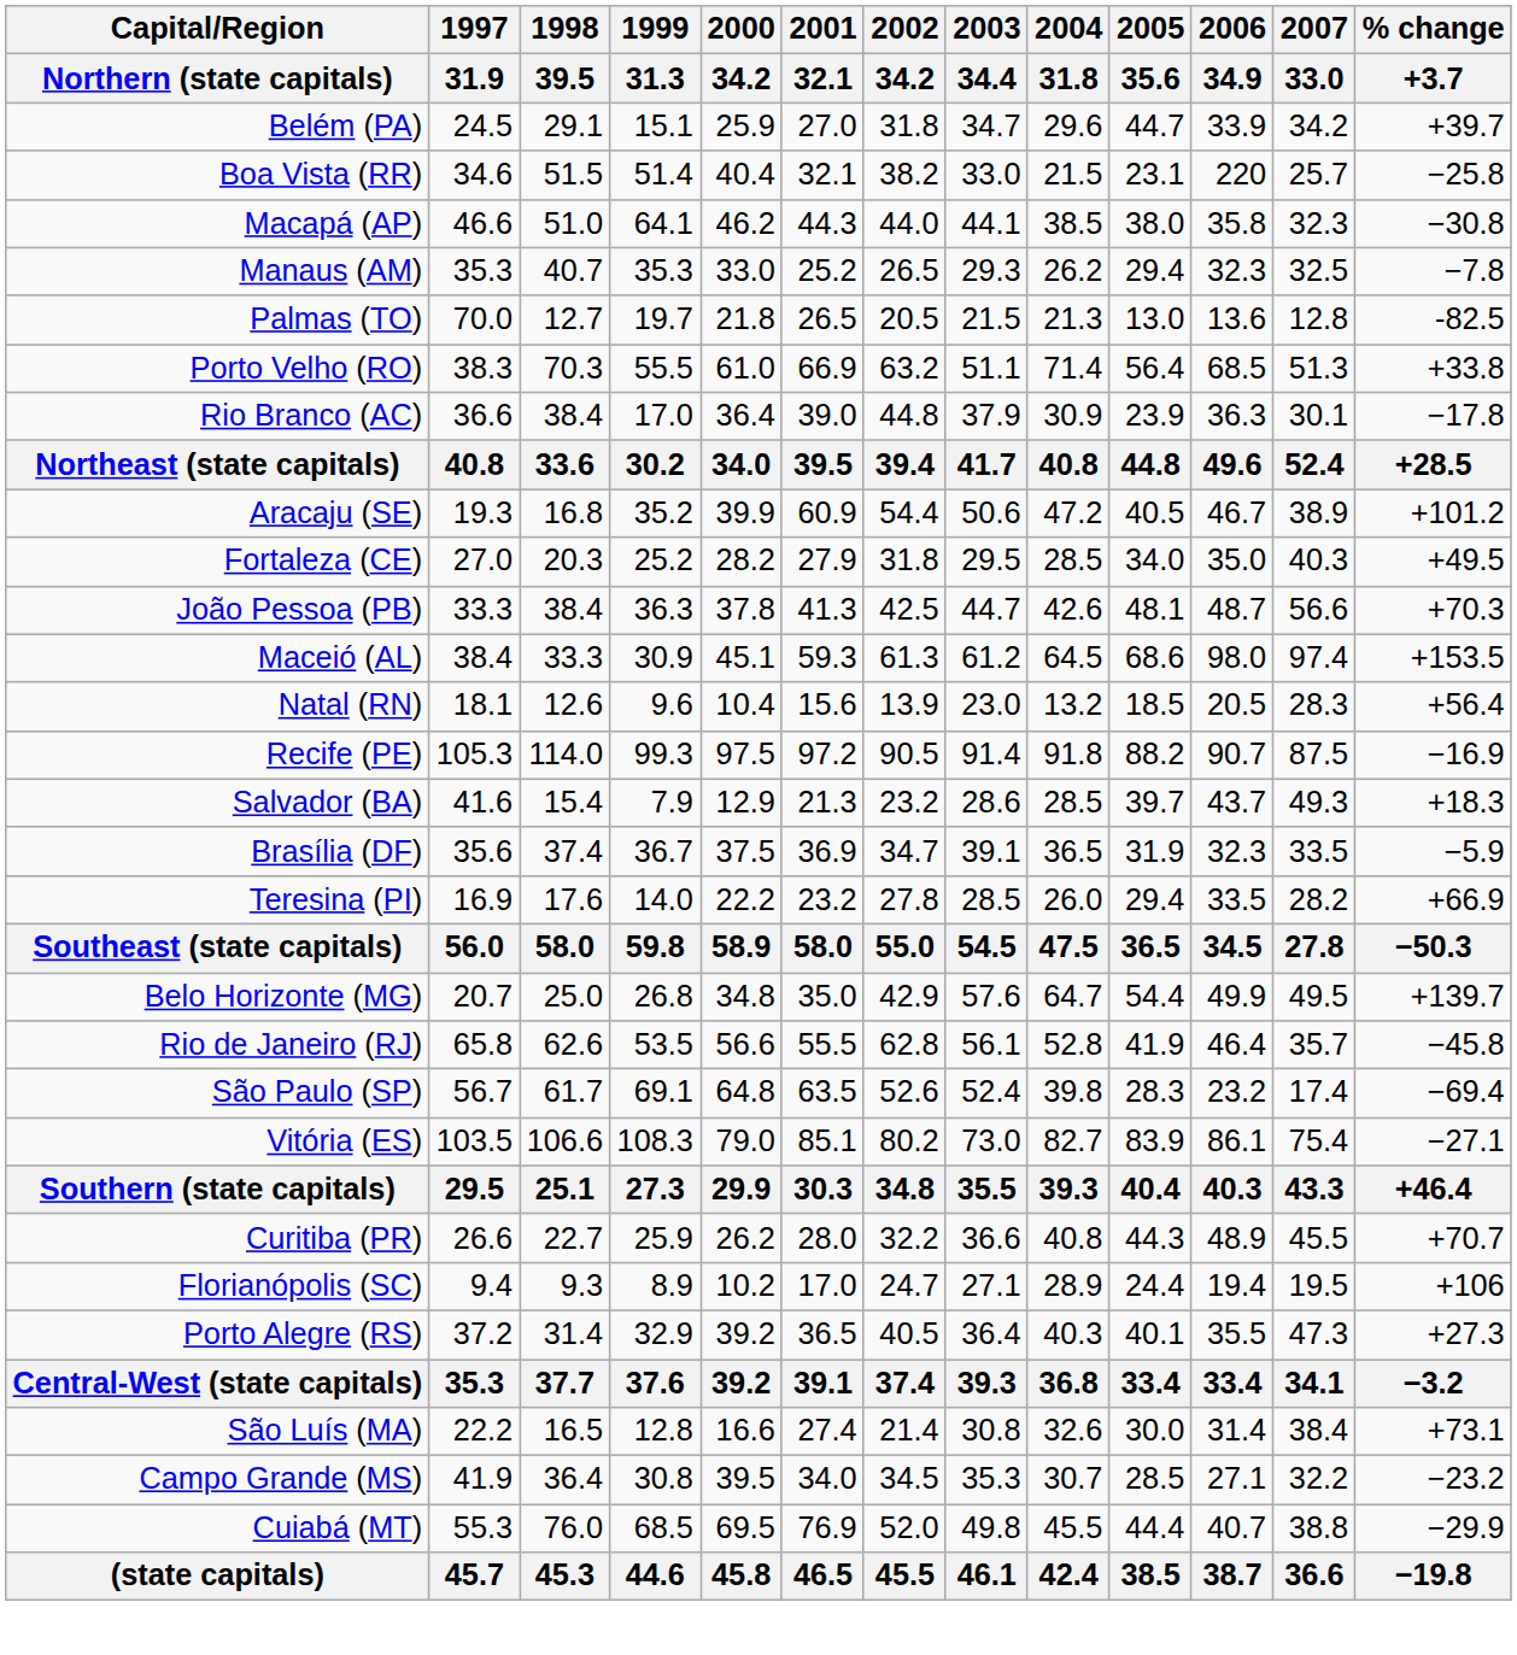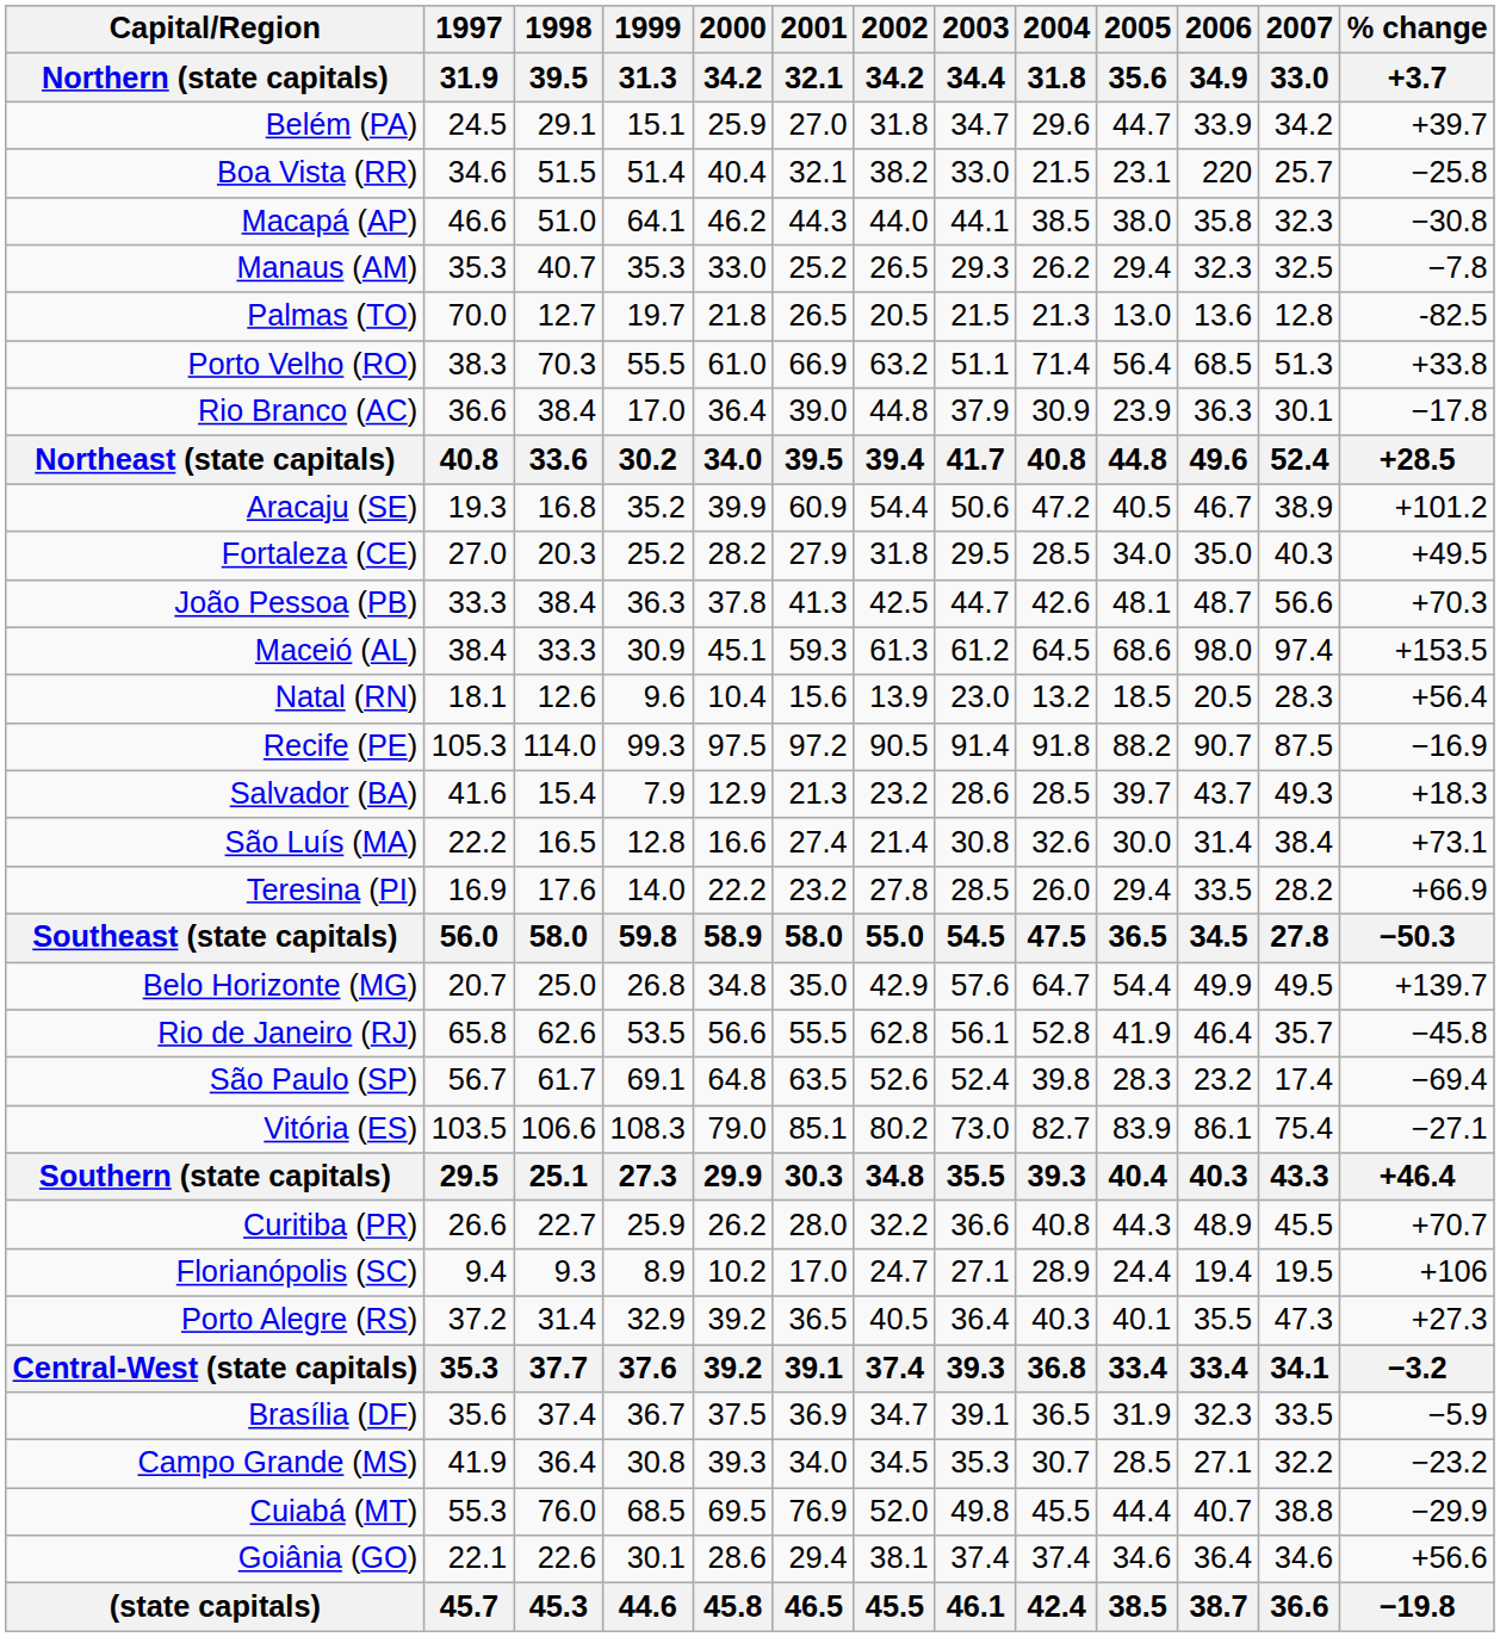 <table class="wikitable collapsible" style="text-align:right; margin-right:60px">
 <tr>
 <th>Capital/Region</th>
 <th>1997</th>
 <th>1998</th>
 <th>1999</th>
 <th>2000</th>
 <th>2001</th>
 <th>2002</th>
 <th>2003</th>
 <th>2004</th>
 <th>2005</th>
 <th>2006</th>
 <th>2007</th>
 <th>% change</th>
 </tr>
 <tr>
 <th><a href='#'>Northern</a> (state capitals)</th>
 <th>31.9</th>
 <th>39.5</th>
 <th>31.3</th>
 <th>34.2</th>
 <th>32.1</th>
 <th>34.2</th>
 <th>34.4</th>
 <th>31.8</th>
 <th>35.6</th>
 <th>34.9</th>
 <th>33.0</th>
 <th> +3.7</th>
 </tr>
 <tr>
 <td><a href='#'>Belém</a> (<a href='#'>PA</a>)</td>
 <td>24.5</td>
 <td>29.1</td>
 <td>15.1</td>
 <td>25.9</td>
 <td>27.0</td>
 <td>31.8</td>
 <td>34.7</td>
 <td>29.6</td>
 <td>44.7</td>
 <td>33.9</td>
 <td>34.2</td>
 <td> +39.7</td>
 </tr>
 <tr>
 <td><a href='#'>Boa Vista</a> (<a href='#'>RR</a>)</td>
 <td>34.6</td>
 <td>51.5</td>
 <td>51.4</td>
 <td>40.4</td>
 <td>32.1</td>
 <td>38.2</td>
 <td>33.0</td>
 <td>21.5</td>
 <td>23.1</td>
 <td>220</td>
 <td>25.7</td>
 <td> −25.8</td>
 </tr>
 <tr>
 <td><a href='#'>Macapá</a> (<a href='#'>AP</a>)</td>
 <td>46.6</td>
 <td>51.0</td>
 <td>64.1</td>
 <td>46.2</td>
 <td>44.3</td>
 <td>44.0</td>
 <td>44.1</td>
 <td>38.5</td>
 <td>38.0</td>
 <td>35.8</td>
 <td>32.3</td>
 <td> −30.8</td>
 </tr>
 <tr>
 <td><a href='#'>Manaus</a> (<a href='#'>AM</a>)</td>
 <td>35.3</td>
 <td>40.7</td>
 <td>35.3</td>
 <td>33.0</td>
 <td>25.2</td>
 <td>26.5</td>
 <td>29.3</td>
 <td>26.2</td>
 <td>29.4</td>
 <td>32.3</td>
 <td>32.5</td>
 <td> −7.8</td>
 </tr>
 <tr>
 <td><a href='#'>Palmas</a> (<a href='#'>TO</a>)</td>
 <td>70.0</td>
 <td>12.7</td>
 <td>19.7</td>
 <td>21.8</td>
 <td>26.5</td>
 <td>20.5</td>
 <td>21.5</td>
 <td>21.3</td>
 <td>13.0</td>
 <td>13.6</td>
 <td>12.8</td>
 <td> -82.5</td>
 </tr>
 <tr>
 <td><a href='#'>Porto Velho</a> (<a href='#'>RO</a>)</td>
 <td>38.3</td>
 <td>70.3</td>
 <td>55.5</td>
 <td>61.0</td>
 <td>66.9</td>
 <td>63.2</td>
 <td>51.1</td>
 <td>71.4</td>
 <td>56.4</td>
 <td>68.5</td>
 <td>51.3</td>
 <td> +33.8</td>
 </tr>
 <tr>
 <td><a href='#'>Rio Branco</a> (<a href='#'>AC</a>)</td>
 <td>36.6</td>
 <td>38.4</td>
 <td>17.0</td>
 <td>36.4</td>
 <td>39.0</td>
 <td>44.8</td>
 <td>37.9</td>
 <td>30.9</td>
 <td>23.9</td>
 <td>36.3</td>
 <td>30.1</td>
 <td> −17.8</td>
 </tr>
 <tr>
 <th><a href='#'>Northeast</a> (state capitals)</th>
 <th>40.8</th>
 <th>33.6</th>
 <th>30.2</th>
 <th>34.0</th>
 <th>39.5</th>
 <th>39.4</th>
 <th>41.7</th>
 <th>40.8</th>
 <th>44.8</th>
 <th>49.6</th>
 <th>52.4</th>
 <th> +28.5</th>
 </tr>
 <tr>
 <td><a href='#'>Aracaju</a> (<a href='#'>SE</a>)</td>
 <td>19.3</td>
 <td>16.8</td>
 <td>35.2</td>
 <td>39.9</td>
 <td>60.9</td>
 <td>54.4</td>
 <td>50.6</td>
 <td>47.2</td>
 <td>40.5</td>
 <td>46.7</td>
 <td>38.9</td>
 <td> +101.2</td>
 </tr>
 <tr>
 <td><a href='#'>Fortaleza</a> (<a href='#'>CE</a>)</td>
 <td>27.0</td>
 <td>20.3</td>
 <td>25.2</td>
 <td>28.2</td>
 <td>27.9</td>
 <td>31.8</td>
 <td>29.5</td>
 <td>28.5</td>
 <td>34.0</td>
 <td>35.0</td>
 <td>40.3</td>
 <td> +49.5</td>
 </tr>
 <tr>
 <td><a href='#'>João Pessoa</a> (<a href='#'>PB</a>)</td>
 <td>33.3</td>
 <td>38.4</td>
 <td>36.3</td>
 <td>37.8</td>
 <td>41.3</td>
 <td>42.5</td>
 <td>44.7</td>
 <td>42.6</td>
 <td>48.1</td>
 <td>48.7</td>
 <td>56.6</td>
 <td> +70.3</td>
 </tr>
 <tr>
 <td><a href='#'>Maceió</a> (<a href='#'>AL</a>)</td>
 <td>38.4</td>
 <td>33.3</td>
 <td>30.9</td>
 <td>45.1</td>
 <td>59.3</td>
 <td>61.3</td>
 <td>61.2</td>
 <td>64.5</td>
 <td>68.6</td>
 <td>98.0</td>
 <td>97.4</td>
 <td> +153.5</td>
 </tr>
 <tr>
 <td><a href='#'>Natal</a> (<a href='#'>RN</a>)</td>
 <td>18.1</td>
 <td>12.6</td>
 <td>9.6</td>
 <td>10.4</td>
 <td>15.6</td>
 <td>13.9</td>
 <td>23.0</td>
 <td>13.2</td>
 <td>18.5</td>
 <td>20.5</td>
 <td>28.3</td>
 <td> +56.4</td>
 </tr>
 <tr>
 <td><a href='#'>Recife</a> (<a href='#'>PE</a>)</td>
 <td>105.3</td>
 <td>114.0</td>
 <td>99.3</td>
 <td>97.5</td>
 <td>97.2</td>
 <td>90.5</td>
 <td>91.4</td>
 <td>91.8</td>
 <td>88.2</td>
 <td>90.7</td>
 <td>87.5</td>
 <td> −16.9</td>
 </tr>
 <tr>
 <td><a href='#'>Salvador</a> (<a href='#'>BA</a>)</td>
 <td>41.6</td>
 <td>15.4</td>
 <td>7.9</td>
 <td>12.9</td>
 <td>21.3</td>
 <td>23.2</td>
 <td>28.6</td>
 <td>28.5</td>
 <td>39.7</td>
 <td>43.7</td>
 <td>49.3</td>
 <td> +18.3</td>
 </tr>
 <tr>
-<td><a href='#'>Brasília</a> (<a href='#'>DF</a>)</td>
-<td>35.6</td>
-<td>37.4</td>
-<td>36.7</td>
-<td>37.5</td>
-<td>36.9</td>
-<td>34.7</td>
-<td>39.1</td>
-<td>36.5</td>
-<td>31.9</td>
-<td>32.3</td>
-<td>33.5</td>
-<td> −5.9</td>
+<td><a href='#'>São Luís</a> (<a href='#'>MA</a>)</td>
+<td>22.2</td>
+<td>16.5</td>
+<td>12.8</td>
+<td>16.6</td>
+<td>27.4</td>
+<td>21.4</td>
+<td>30.8</td>
+<td>32.6</td>
+<td>30.0</td>
+<td>31.4</td>
+<td>38.4</td>
+<td> +73.1</td>
 </tr>
 <tr>
 <td><a href='#'>Teresina</a> (<a href='#'>PI</a>)</td>
 <td>16.9</td>
 <td>17.6</td>
 <td>14.0</td>
 <td>22.2</td>
 <td>23.2</td>
 <td>27.8</td>
 <td>28.5</td>
 <td>26.0</td>
 <td>29.4</td>
 <td>33.5</td>
 <td>28.2</td>
 <td> +66.9</td>
 </tr>
 <tr>
 <th><a href='#'>Southeast</a> (state capitals)</th>
 <th>56.0</th>
 <th>58.0</th>
 <th>59.8</th>
 <th>58.9</th>
 <th>58.0</th>
 <th>55.0</th>
 <th>54.5</th>
 <th>47.5</th>
 <th>36.5</th>
 <th>34.5</th>
 <th>27.8</th>
 <th> −50.3</th>
 </tr>
 <tr>
 <td><a href='#'>Belo Horizonte</a> (<a href='#'>MG</a>)</td>
 <td>20.7</td>
 <td>25.0</td>
 <td>26.8</td>
 <td>34.8</td>
 <td>35.0</td>
 <td>42.9</td>
 <td>57.6</td>
 <td>64.7</td>
 <td>54.4</td>
 <td>49.9</td>
 <td>49.5</td>
 <td> +139.7</td>
 </tr>
 <tr>
 <td><a href='#'>Rio de Janeiro</a> (<a href='#'>RJ</a>)</td>
 <td>65.8</td>
 <td>62.6</td>
 <td>53.5</td>
 <td>56.6</td>
 <td>55.5</td>
 <td>62.8</td>
 <td>56.1</td>
 <td>52.8</td>
 <td>41.9</td>
 <td>46.4</td>
 <td>35.7</td>
 <td> −45.8</td>
 </tr>
 <tr>
 <td><a href='#'>São Paulo</a> (<a href='#'>SP</a>)</td>
 <td>56.7</td>
 <td>61.7</td>
 <td>69.1</td>
 <td>64.8</td>
 <td>63.5</td>
 <td>52.6</td>
 <td>52.4</td>
 <td>39.8</td>
 <td>28.3</td>
 <td>23.2</td>
 <td>17.4</td>
 <td> −69.4</td>
 </tr>
 <tr>
 <td><a href='#'>Vitória</a> (<a href='#'>ES</a>)</td>
 <td>103.5</td>
 <td>106.6</td>
 <td>108.3</td>
 <td>79.0</td>
 <td>85.1</td>
 <td>80.2</td>
 <td>73.0</td>
 <td>82.7</td>
 <td>83.9</td>
 <td>86.1</td>
 <td>75.4</td>
 <td> −27.1</td>
 </tr>
 <tr>
 <th><a href='#'>Southern</a> (state capitals)</th>
 <th>29.5</th>
 <th>25.1</th>
 <th>27.3</th>
 <th>29.9</th>
 <th>30.3</th>
 <th>34.8</th>
 <th>35.5</th>
 <th>39.3</th>
 <th>40.4</th>
 <th>40.3</th>
 <th>43.3</th>
 <th> +46.4</th>
 </tr>
 <tr>
 <td><a href='#'>Curitiba</a> (<a href='#'>PR</a>)</td>
 <td>26.6</td>
 <td>22.7</td>
 <td>25.9</td>
 <td>26.2</td>
 <td>28.0</td>
 <td>32.2</td>
 <td>36.6</td>
 <td>40.8</td>
 <td>44.3</td>
 <td>48.9</td>
 <td>45.5</td>
 <td> +70.7</td>
 </tr>
 <tr>
 <td><a href='#'>Florianópolis</a> (<a href='#'>SC</a>)</td>
 <td>9.4</td>
 <td>9.3</td>
 <td>8.9</td>
 <td>10.2</td>
 <td>17.0</td>
 <td>24.7</td>
 <td>27.1</td>
 <td>28.9</td>
 <td>24.4</td>
 <td>19.4</td>
 <td>19.5</td>
 <td> +106</td>
 </tr>
 <tr>
 <td><a href='#'>Porto Alegre</a> (<a href='#'>RS</a>)</td>
 <td>37.2</td>
 <td>31.4</td>
 <td>32.9</td>
 <td>39.2</td>
 <td>36.5</td>
 <td>40.5</td>
 <td>36.4</td>
 <td>40.3</td>
 <td>40.1</td>
 <td>35.5</td>
 <td>47.3</td>
 <td> +27.3</td>
 </tr>
 <tr>
 <th><a href='#'>Central-West</a> (state capitals)</th>
 <th>35.3</th>
 <th>37.7</th>
 <th>37.6</th>
 <th>39.2</th>
 <th>39.1</th>
 <th>37.4</th>
 <th>39.3</th>
 <th>36.8</th>
 <th>33.4</th>
 <th>33.4</th>
 <th>34.1</th>
 <th> −3.2</th>
 </tr>
 <tr>
-<td><a href='#'>São Luís</a> (<a href='#'>MA</a>)</td>
-<td>22.2</td>
-<td>16.5</td>
-<td>12.8</td>
-<td>16.6</td>
-<td>27.4</td>
-<td>21.4</td>
-<td>30.8</td>
-<td>32.6</td>
-<td>30.0</td>
-<td>31.4</td>
-<td>38.4</td>
-<td> +73.1</td>
+<td><a href='#'>Brasília</a> (<a href='#'>DF</a>)</td>
+<td>35.6</td>
+<td>37.4</td>
+<td>36.7</td>
+<td>37.5</td>
+<td>36.9</td>
+<td>34.7</td>
+<td>39.1</td>
+<td>36.5</td>
+<td>31.9</td>
+<td>32.3</td>
+<td>33.5</td>
+<td> −5.9</td>
 </tr>
 <tr>
 <td><a href='#'>Campo Grande</a> (<a href='#'>MS</a>)</td>
 <td>41.9</td>
 <td>36.4</td>
 <td>30.8</td>
-<td>39.5</td>
+<td>39.3</td>
 <td>34.0</td>
 <td>34.5</td>
 <td>35.3</td>
 <td>30.7</td>
 <td>28.5</td>
 <td>27.1</td>
 <td>32.2</td>
 <td> −23.2</td>
 </tr>
 <tr>
 <td><a href='#'>Cuiabá</a> (<a href='#'>MT</a>)</td>
 <td>55.3</td>
 <td>76.0</td>
 <td>68.5</td>
 <td>69.5</td>
 <td>76.9</td>
 <td>52.0</td>
 <td>49.8</td>
 <td>45.5</td>
 <td>44.4</td>
 <td>40.7</td>
 <td>38.8</td>
 <td> −29.9</td>
 </tr>
 <tr>
+<td><a href='#'>Goiânia</a> (<a href='#'>GO</a>)</td>
+<td>22.1</td>
+<td>22.6</td>
+<td>30.1</td>
+<td>28.6</td>
+<td>29.4</td>
+<td>38.1</td>
+<td>37.4</td>
+<td>37.4</td>
+<td>34.6</td>
+<td>36.4</td>
+<td>34.6</td>
+<td> +56.6</td>
+</tr>
+<tr>
 <th> (state capitals)</th>
 <th>45.7</th>
 <th>45.3</th>
 <th>44.6</th>
 <th>45.8</th>
 <th>46.5</th>
 <th>45.5</th>
 <th>46.1</th>
 <th>42.4</th>
 <th>38.5</th>
 <th>38.7</th>
 <th>36.6</th>
 <th> −19.8</th>
 </tr>
 </table>
